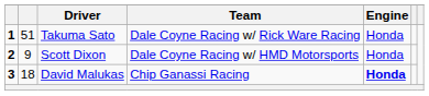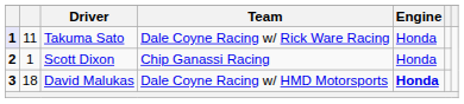 <table class="wikitable" style="font-size:95%;">
 <tr>
 </tr>
 <tr>
 <th></th>
 <th></th>
 <th>Driver</th>
 <th>Team</th>
 <th>Engine</th>
 <th></th>
 <th></th>
 </tr>
 <tr>
-<td style="text-align:center;"><strong>1</strong></td>
-<td style="text-align:center;">51</td>
+<td style="background: lavender; text-align:center;"><strong>1</strong></td>
+<td style="text-align:center;">11</td>
 <td> <a href='#'>Takuma Sato</a></td>
 <td><a href='#'>Dale Coyne Racing</a> w/ <a href='#'>Rick Ware Racing</a></td>
 <td><a href='#'>Honda</a></td>
 <td></td>
 </tr>
 <tr>
 <td style="text-align:center;"><strong>2</strong></td>
-<td style="text-align:center;">9</td>
+<td style="text-align:center;">1</td>
 <td> <a href='#'>Scott Dixon</a></td>
-<td><a href='#'>Dale Coyne Racing</a> w/ <a href='#'>HMD Motorsports</a></td>
+<td><a href='#'>Chip Ganassi Racing</a></td>
 <td><a href='#'>Honda</a></td>
 <td></td>
 </tr>
 <tr>
 <td style="text-align:center;"><strong>3</strong></td>
 <td style="text-align:center;">18</td>
 <td> <a href='#'>David Malukas</a> </td>
-<td><a href='#'>Chip Ganassi Racing</a></td>
+<td><a href='#'>Dale Coyne Racing</a> w/ <a href='#'>HMD Motorsports</a></td>
 <td><strong><a href='#'>Honda</a></strong></td>
 <td></td>
 </tr>
 <tr>
 <th colspan=7></th>
 </tr>
 </table>
